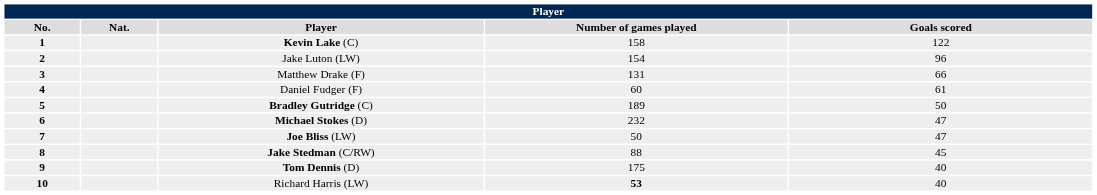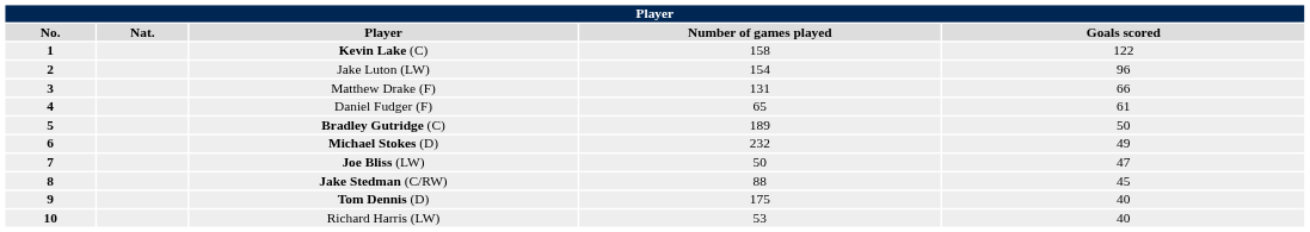 <table class="toccolours"  style="width:97%; clear:both; margin:1.5em auto; text-align:center;">
 <tr>
 <th colspan="11" style="background:#002653; color:#FFFFFF;">Player</th>
 </tr>
 <tr style="background:#ddd;">
 <th width=7%>No.</th>
 <th width=7%>Nat.</th>
 <th width=30%>Player</th>
 <th width=28%>Number of games played</th>
 <th width=28%>Goals scored</th>
 </tr>
 <tr style="background:#eee;">
 <td><strong>1</strong></td>
 <td></td>
 <td align=center><strong>Kevin Lake</strong> (C)</td>
 <td align=center>158</td>
 <td align=center>122</td>
 </tr>
 <tr style="background:#eee;">
 <td><strong>2</strong></td>
 <td></td>
 <td align=center>Jake Luton (LW)</td>
 <td align=center>154</td>
 <td align=center>96</td>
 </tr>
 <tr style="background:#eee;">
 <td><strong>3</strong></td>
 <td></td>
 <td align=center>Matthew Drake (F)</td>
 <td align=center>131</td>
 <td align=center>66</td>
 </tr>
 <tr style="background:#eee;">
 <td><strong>4</strong></td>
 <td></td>
 <td align=center>Daniel Fudger (F)</td>
-<td align=center>60</td>
+<td align=center>65</td>
 <td align=center>61</td>
 </tr>
 <tr style="background:#eee;">
 <td><strong>5</strong></td>
 <td></td>
 <td align=center><strong>Bradley Gutridge</strong> (C)</td>
 <td align=center>189</td>
 <td align=center>50</td>
 </tr>
 <tr style="background:#eee;">
 <td><strong>6</strong></td>
 <td></td>
 <td align=center><strong>Michael Stokes</strong> (D)</td>
 <td align=center>232</td>
-<td align=center>47</td>
+<td align=center>49</td>
 </tr>
 <tr style="background:#eee;">
 <td><strong>7</strong></td>
 <td></td>
 <td align=center><strong>Joe Bliss</strong> (LW)</td>
 <td align=center>50</td>
 <td align=center>47</td>
 </tr>
 <tr style="background:#eee;">
 <td><strong>8</strong></td>
 <td></td>
 <td align=center><strong>Jake Stedman</strong> (C/RW)</td>
 <td align=center>88</td>
 <td align=center>45</td>
 </tr>
 <tr style="background:#eee;">
 <td><strong>9</strong></td>
 <td></td>
 <td align=center><strong>Tom Dennis</strong> (D)</td>
 <td align=center>175</td>
 <td align=center>40</td>
 </tr>
 <tr style="background:#eee;">
 <td><strong>10</strong></td>
 <td></td>
 <td align=center>Richard Harris (LW)</td>
-<td align=center><strong>53</strong></td>
+<td align=center>53</td>
 <td align=center>40</td>
 </tr>
 <tr style="background:#eee;">
 </tr>
 </table>
